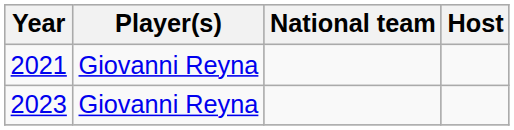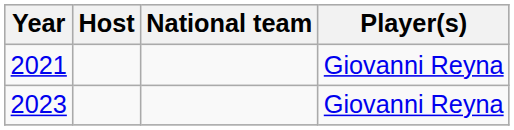 <table class="wikitable">
 <tr>
 <th Align=Left>Year</th>
+<th Align=Left>Host</th>
+<th Align=Left>National team</th>
 <th Align=Left>Player(s)</th>
-<th Align=Left>National team</th>
-<th Align=Left>Host</th>
 </tr>
 <tr>
 <td><a href='#'>2021</a></td>
-<td><a href='#'>Giovanni Reyna</a></td>
 <td></td>
 <td></td>
+<td><a href='#'>Giovanni Reyna</a></td>
 </tr>
 <tr>
 <td><a href='#'>2023</a></td>
-<td><a href='#'>Giovanni Reyna</a></td>
 <td></td>
 <td></td>
+<td><a href='#'>Giovanni Reyna</a></td>
 </tr>
 </table>
